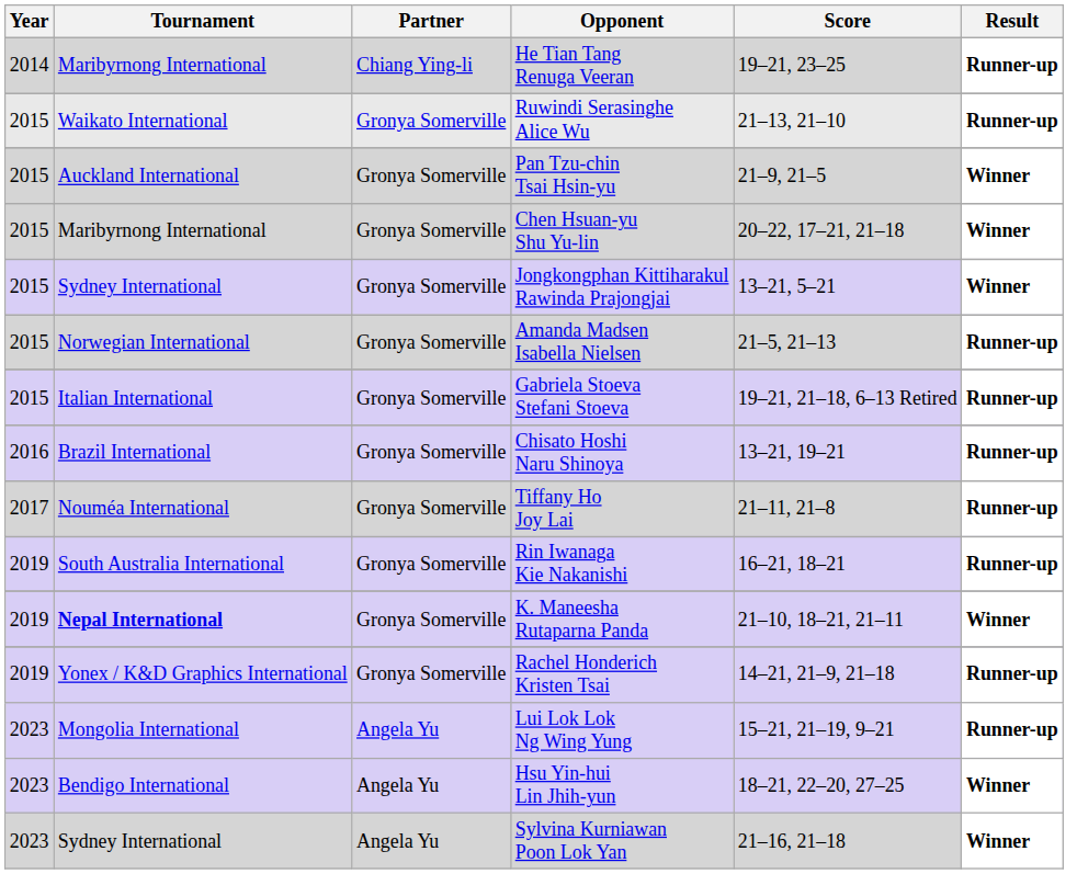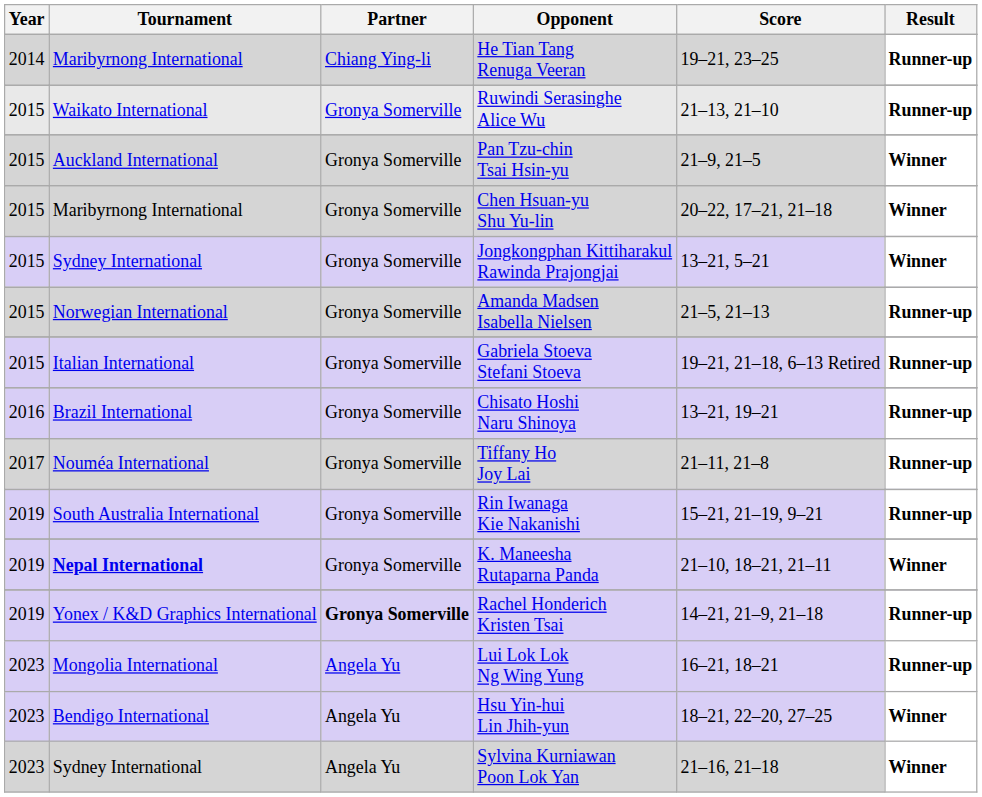 <table class="sortable wikitable" style="font-size: 90%">
 <tr>
 <th>Year</th>
 <th>Tournament</th>
 <th>Partner</th>
 <th>Opponent</th>
 <th>Score</th>
 <th>Result</th>
 </tr>
 <tr>
 </tr>
 <tr style="background:#D5D5D5">
 <td align="center">2014</td>
 <td align="left"><a href='#'>Maribyrnong International</a></td>
 <td align="left"> <a href='#'>Chiang Ying-li</a></td>
 <td align="left"> <a href='#'>He Tian Tang</a> <br>  <a href='#'>Renuga Veeran</a></td>
 <td align="left">19–21, 23–25</td>
 <td style="text-align:left; background:white"> <strong>Runner-up</strong></td>
 </tr>
 <tr>
 </tr>
 <tr style="background:#E9E9E9">
 <td align="center">2015</td>
 <td align="left"><a href='#'>Waikato International</a></td>
 <td align="left"> <a href='#'>Gronya Somerville</a></td>
 <td align="left"> <a href='#'>Ruwindi Serasinghe</a> <br>  <a href='#'>Alice Wu</a></td>
 <td align="left">21–13, 21–10</td>
 <td style="text-align:left; background:white"> <strong>Runner-up</strong></td>
 </tr>
 <tr>
 </tr>
 <tr style="background:#D5D5D5">
 <td align="center">2015</td>
 <td align="left"><a href='#'>Auckland International</a></td>
 <td align="left"> Gronya Somerville</td>
 <td align="left"> <a href='#'>Pan Tzu-chin</a> <br>  <a href='#'>Tsai Hsin-yu</a></td>
 <td align="left">21–9, 21–5</td>
 <td style="text-align:left; background:white"> <strong>Winner</strong></td>
 </tr>
 <tr>
 </tr>
 <tr style="background:#D5D5D5">
 <td align="center">2015</td>
 <td align="left">Maribyrnong International</td>
 <td align="left"> Gronya Somerville</td>
 <td align="left"> <a href='#'>Chen Hsuan-yu</a> <br>  <a href='#'>Shu Yu-lin</a></td>
 <td align="left">20–22, 17–21, 21–18</td>
 <td style="text-align:left; background:white"> <strong>Winner</strong></td>
 </tr>
 <tr>
 </tr>
 <tr style="background:#D8CEF6">
 <td align="center">2015</td>
 <td align="left"><a href='#'>Sydney International</a></td>
 <td align="left"> Gronya Somerville</td>
 <td align="left"> <a href='#'>Jongkongphan Kittiharakul</a> <br>  <a href='#'>Rawinda Prajongjai</a></td>
 <td align="left">13–21, 5–21</td>
 <td style="text-align:left; background:white"> <strong>Winner</strong></td>
 </tr>
 <tr>
 </tr>
 <tr style="background:#D5D5D5">
 <td align="center">2015</td>
 <td align="left"><a href='#'>Norwegian International</a></td>
 <td align="left"> Gronya Somerville</td>
 <td align="left"> <a href='#'>Amanda Madsen</a> <br>  <a href='#'>Isabella Nielsen</a></td>
 <td align="left">21–5, 21–13</td>
 <td style="text-align:left; background:white"> <strong>Runner-up</strong></td>
 </tr>
 <tr>
 </tr>
 <tr style="background:#D8CEF6">
 <td align="center">2015</td>
 <td align="left"><a href='#'>Italian International</a></td>
 <td align="left"> Gronya Somerville</td>
 <td align="left"> <a href='#'>Gabriela Stoeva</a> <br>  <a href='#'>Stefani Stoeva</a></td>
 <td align="left">19–21, 21–18, 6–13 Retired</td>
 <td style="text-align:left; background:white"> <strong>Runner-up</strong></td>
 </tr>
 <tr>
 </tr>
 <tr style="background:#D8CEF6">
 <td align="center">2016</td>
 <td align="left"><a href='#'>Brazil International</a></td>
 <td align="left"> Gronya Somerville</td>
 <td align="left"> <a href='#'>Chisato Hoshi</a> <br>  <a href='#'>Naru Shinoya</a></td>
 <td align="left">13–21, 19–21</td>
 <td style="text-align:left; background:white"> <strong>Runner-up</strong></td>
 </tr>
 <tr>
 </tr>
 <tr style="background:#D5D5D5">
 <td align="center">2017</td>
 <td align="left"><a href='#'>Nouméa International</a></td>
 <td align="left"> Gronya Somerville</td>
 <td align="left"> <a href='#'>Tiffany Ho</a> <br>  <a href='#'>Joy Lai</a></td>
 <td align="left">21–11, 21–8</td>
 <td style="text-align:left; background:white"> <strong>Runner-up</strong></td>
 </tr>
 <tr>
 </tr>
 <tr style="background:#D8CEF6">
 <td align="center">2019</td>
 <td align="left"><a href='#'>South Australia International</a></td>
 <td align="left"> Gronya Somerville</td>
 <td align="left"> <a href='#'>Rin Iwanaga</a> <br>  <a href='#'>Kie Nakanishi</a></td>
-<td align="left">16–21, 18–21</td>
+<td align="left">15–21, 21–19, 9–21</td>
 <td style="text-align:left; background:white"> <strong>Runner-up</strong></td>
 </tr>
 <tr>
 </tr>
 <tr style="background:#D8CEF6">
 <td align="center">2019</td>
 <td align="left"><strong><a href='#'>Nepal International</a></strong></td>
 <td align="left"> Gronya Somerville</td>
 <td align="left"> <a href='#'>K. Maneesha</a> <br>  <a href='#'>Rutaparna Panda</a></td>
 <td align="left">21–10, 18–21, 21–11</td>
 <td style="text-align:left; background:white"> <strong>Winner</strong></td>
 </tr>
 <tr>
 </tr>
 <tr style="background:#D8CEF6">
 <td align="center">2019</td>
 <td align="left"><a href='#'>Yonex / K&D Graphics International</a></td>
-<td align="left"> Gronya Somerville</td>
+<td align="left"><strong> Gronya Somerville</strong></td>
 <td align="left"> <a href='#'>Rachel Honderich</a> <br>  <a href='#'>Kristen Tsai</a></td>
 <td align="left">14–21, 21–9, 21–18</td>
 <td style="text-align:left; background:white"> <strong>Runner-up</strong></td>
 </tr>
 <tr style="background:#D8CEF6">
 <td align="center">2023</td>
 <td align="left"><a href='#'>Mongolia International</a></td>
 <td align="left"> <a href='#'>Angela Yu</a></td>
 <td align="left"> <a href='#'>Lui Lok Lok</a><br> <a href='#'>Ng Wing Yung</a></td>
-<td align="left">15–21, 21–19, 9–21</td>
+<td align="left">16–21, 18–21</td>
 <td style="text-align:left; background:white"> <strong>Runner-up</strong></td>
 </tr>
 <tr style="background:#D8CEF6">
 <td align="center">2023</td>
 <td align="left"><a href='#'>Bendigo International</a></td>
 <td align="left"> Angela Yu</td>
 <td align="left"> <a href='#'>Hsu Yin-hui</a><br> <a href='#'>Lin Jhih-yun</a></td>
 <td align="left">18–21, 22–20, 27–25</td>
 <td style="text-align:left; background:white"> <strong>Winner</strong></td>
 </tr>
 <tr style="background:#D5D5D5">
 <td align="center">2023</td>
 <td align="left">Sydney International</td>
 <td align="left"> Angela Yu</td>
 <td align="left"> <a href='#'>Sylvina Kurniawan</a> <br>  <a href='#'>Poon Lok Yan</a></td>
 <td align="left">21–16, 21–18</td>
 <td style="text-align:left; background:white"> <strong>Winner</strong></td>
 </tr>
 </table>
